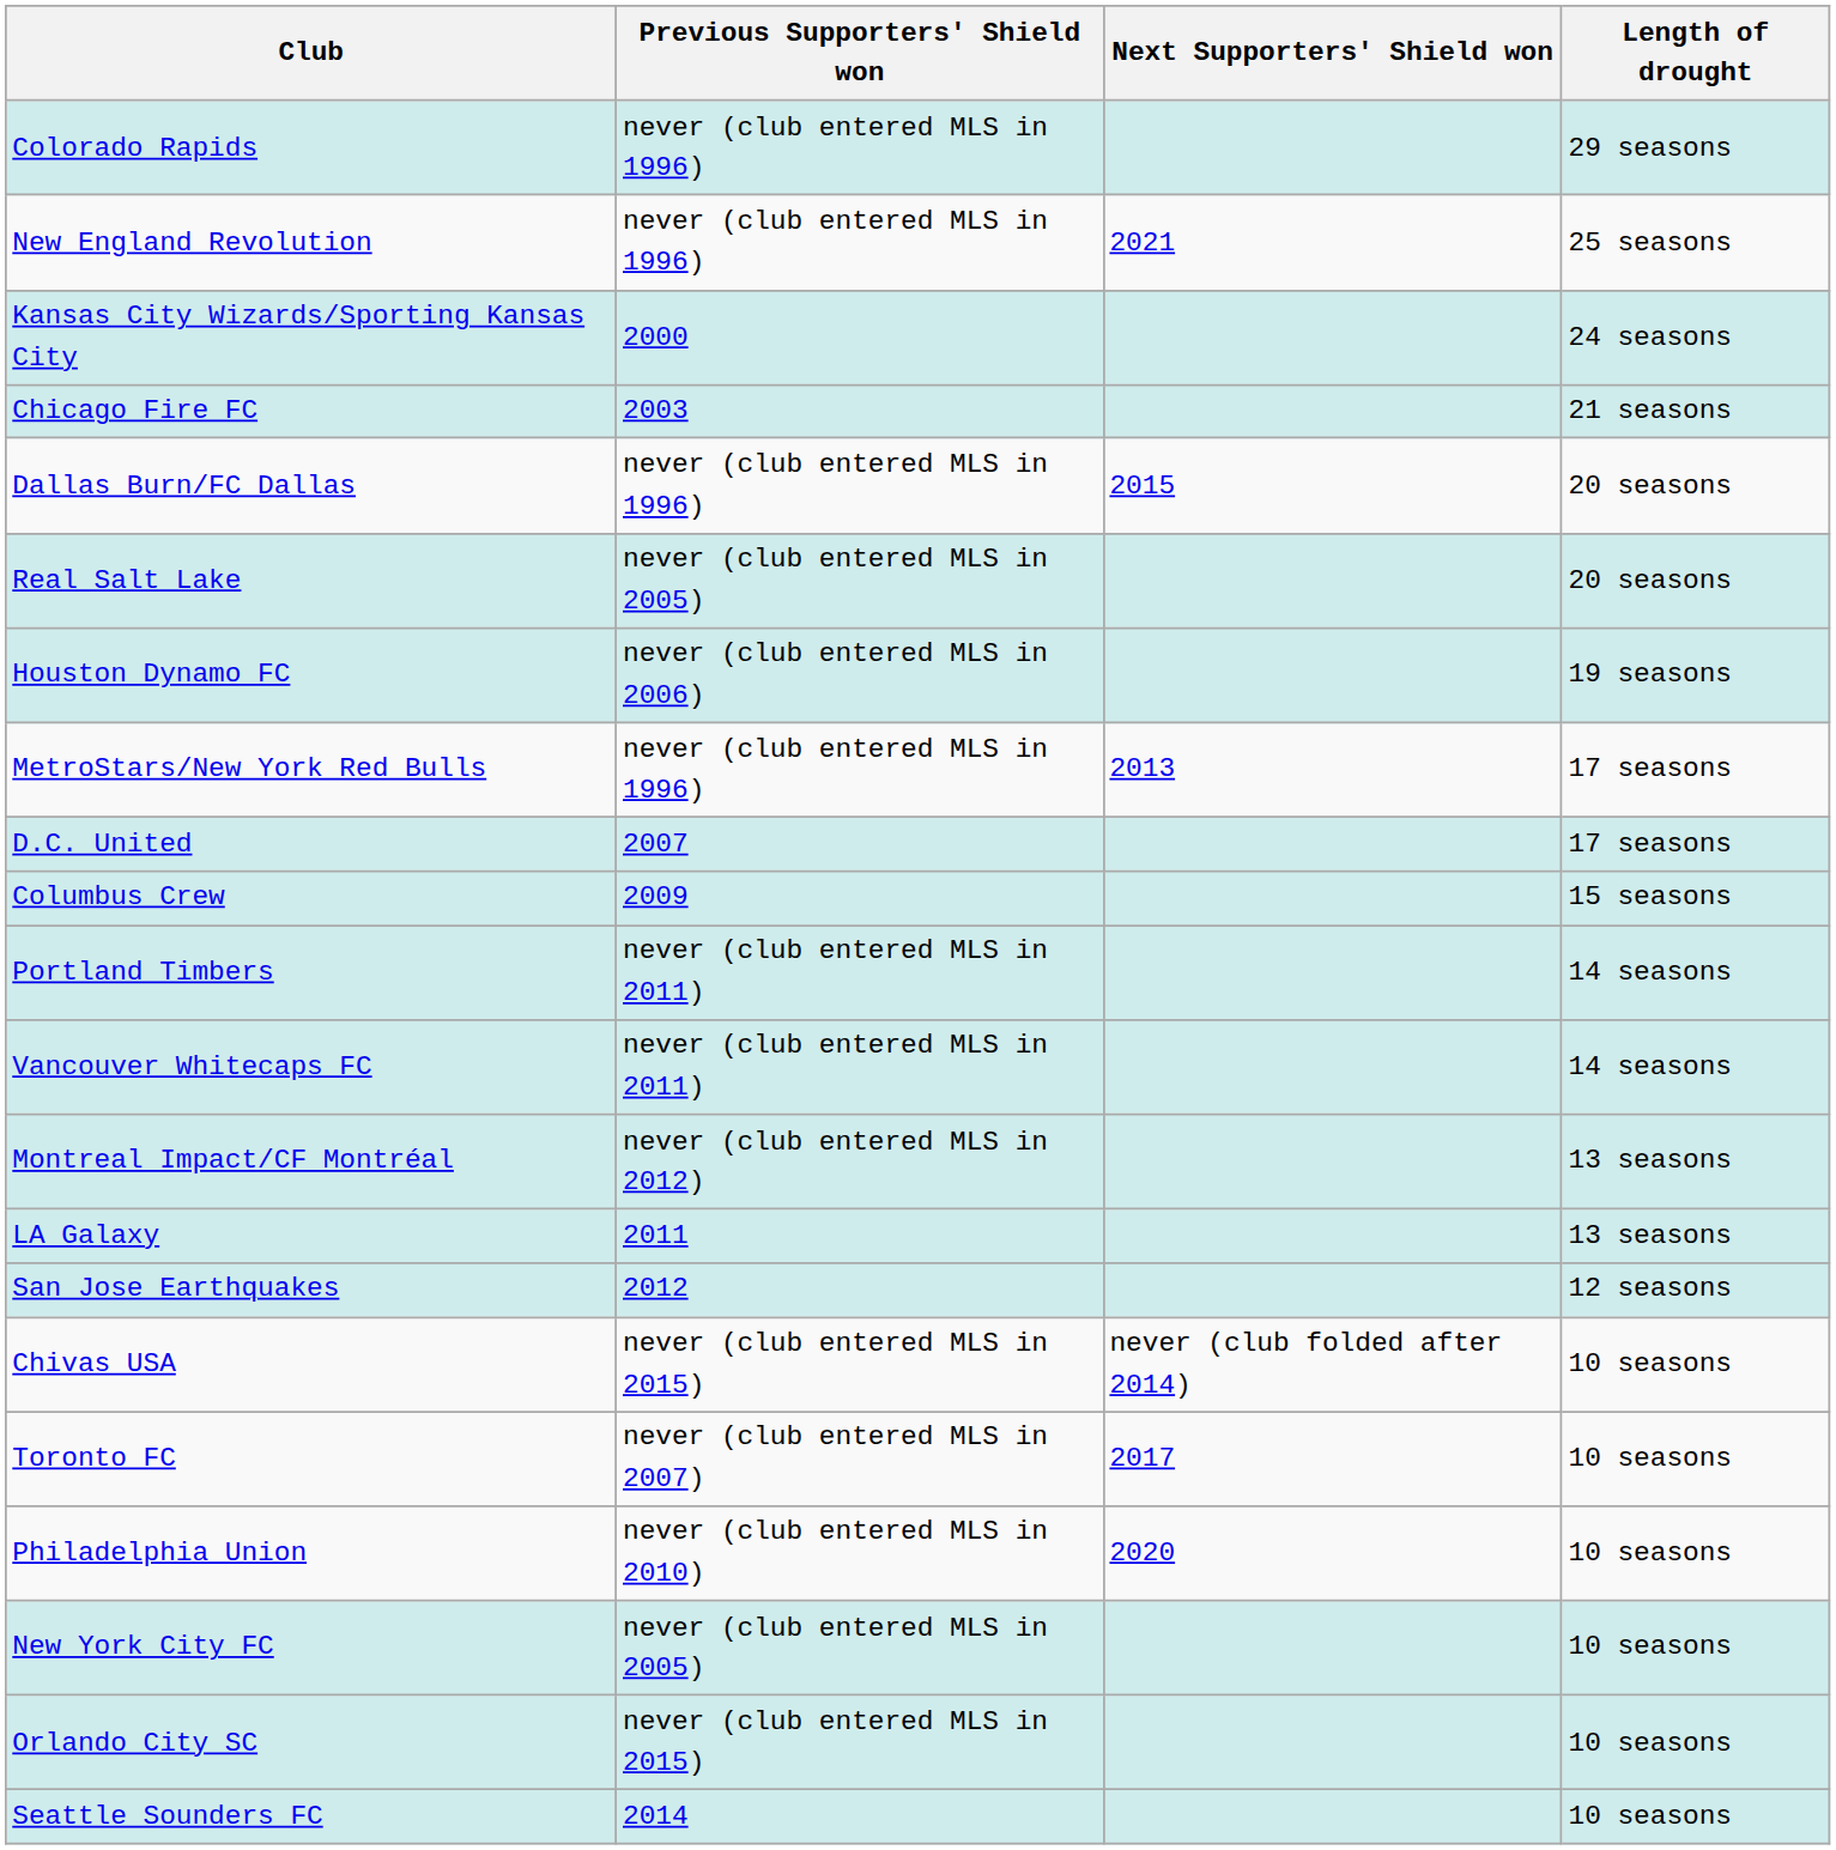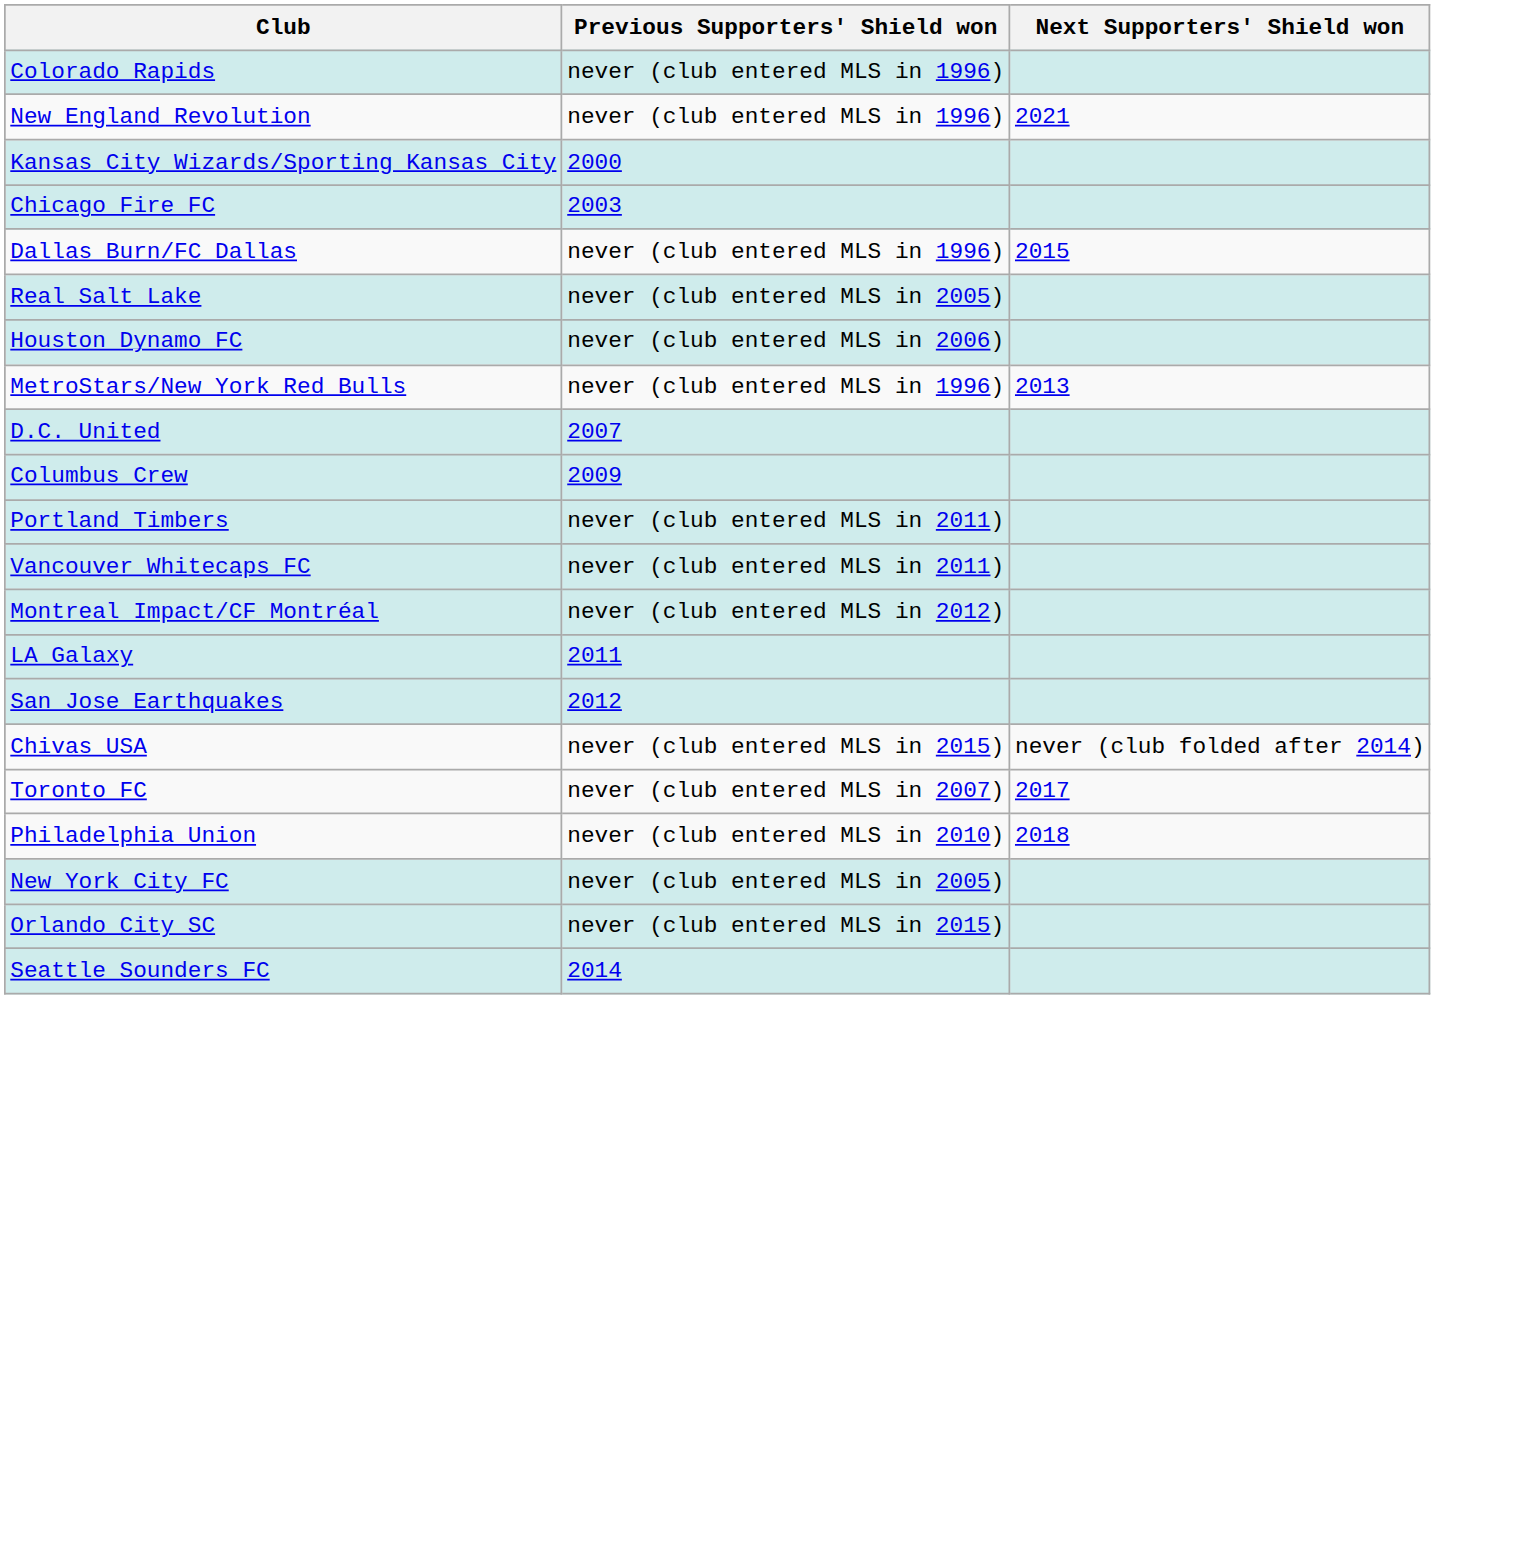 <table class="wikitable sortable" style="font-size:1.00em; line-height:1.5em;">
 <tr>
 <th>Club</th>
 <th>Previous Supporters' Shield won</th>
 <th>Next Supporters' Shield won</th>
-<th>Length of drought</th>
 </tr>
 <tr style="background:#CFECEC">
 <td align="left"><a href='#'>Colorado Rapids</a></td>
 <td>never (club entered MLS in <a href='#'>1996</a>)</td>
 <td></td>
-<td>29 seasons</td>
 </tr>
 <tr>
 <td align="left"><a href='#'>New England Revolution</a></td>
 <td>never (club entered MLS in <a href='#'>1996</a>)</td>
 <td><a href='#'>2021</a></td>
-<td>25 seasons</td>
 </tr>
 <tr style="background:#CFECEC">
 <td align="left"><a href='#'>Kansas City Wizards/Sporting Kansas City</a></td>
 <td><a href='#'>2000</a></td>
 <td></td>
-<td>24 seasons</td>
 </tr>
 <tr style="background:#CFECEC">
 <td align="left"><a href='#'>Chicago Fire FC</a></td>
 <td><a href='#'>2003</a></td>
 <td></td>
-<td>21 seasons</td>
 </tr>
 <tr>
 <td align="left"><a href='#'>Dallas Burn/FC Dallas</a></td>
 <td>never (club entered MLS in <a href='#'>1996</a>)</td>
 <td><a href='#'>2015</a></td>
-<td>20 seasons</td>
 </tr>
 <tr style="background:#CFECEC">
 <td align="left"><a href='#'>Real Salt Lake</a></td>
 <td>never (club entered MLS in <a href='#'>2005</a>)</td>
 <td></td>
-<td>20 seasons</td>
 </tr>
 <tr style="background:#CFECEC">
 <td align="left"><a href='#'>Houston Dynamo FC</a></td>
 <td>never (club entered MLS in <a href='#'>2006</a>)</td>
 <td></td>
-<td>19 seasons</td>
 </tr>
 <tr>
 <td align="left"><a href='#'>MetroStars/New York Red Bulls</a></td>
 <td>never (club entered MLS in <a href='#'>1996</a>)</td>
 <td><a href='#'>2013</a></td>
-<td>17 seasons</td>
 </tr>
 <tr style="background:#CFECEC">
 <td align="left"><a href='#'>D.C. United</a></td>
 <td><a href='#'>2007</a></td>
 <td></td>
-<td>17 seasons</td>
 </tr>
 <tr style="background:#CFECEC">
 <td align="left"><a href='#'>Columbus Crew</a></td>
 <td><a href='#'>2009</a></td>
 <td></td>
-<td>15 seasons</td>
 </tr>
 <tr style="background:#CFECEC">
 <td align="left"><a href='#'>Portland Timbers</a></td>
 <td>never (club entered MLS in <a href='#'>2011</a>)</td>
 <td></td>
-<td>14 seasons</td>
 </tr>
 <tr style="background:#CFECEC">
 <td align="left"><a href='#'>Vancouver Whitecaps FC</a></td>
 <td>never (club entered MLS in <a href='#'>2011</a>)</td>
 <td></td>
-<td>14 seasons</td>
 </tr>
 <tr style="background:#CFECEC">
 <td align="left"><a href='#'>Montreal Impact/CF Montréal</a></td>
 <td>never (club entered MLS in <a href='#'>2012</a>)</td>
 <td></td>
-<td>13 seasons</td>
 </tr>
 <tr style="background:#CFECEC">
 <td align="left"><a href='#'>LA Galaxy</a></td>
 <td><a href='#'>2011</a></td>
 <td></td>
-<td>13 seasons</td>
 </tr>
 <tr style="background:#CFECEC">
 <td align="left"><a href='#'>San Jose Earthquakes</a></td>
 <td><a href='#'>2012</a></td>
 <td></td>
-<td>12 seasons</td>
 </tr>
 <tr>
 <td align="left"><a href='#'>Chivas USA</a></td>
 <td>never (club entered MLS in <a href='#'>2015</a>)</td>
 <td>never (club folded after <a href='#'>2014</a>)</td>
-<td>10 seasons</td>
 </tr>
 <tr>
 <td align="left"><a href='#'>Toronto FC</a></td>
 <td>never (club entered MLS in <a href='#'>2007</a>)</td>
 <td><a href='#'>2017</a></td>
-<td>10 seasons</td>
 </tr>
 <tr>
 <td align="left"><a href='#'>Philadelphia Union</a></td>
 <td>never (club entered MLS in <a href='#'>2010</a>)</td>
-<td><a href='#'>2020</a></td>
-<td>10 seasons</td>
+<td><a href='#'>2018</a></td>
 </tr>
 <tr style="background:#CFECEC">
 <td align="left"><a href='#'>New York City FC</a></td>
 <td>never (club entered MLS in <a href='#'>2005</a>)</td>
 <td></td>
-<td>10 seasons</td>
 </tr>
 <tr style="background:#CFECEC">
 <td align="left"><a href='#'>Orlando City SC</a></td>
 <td>never (club entered MLS in <a href='#'>2015</a>)</td>
 <td></td>
-<td>10 seasons</td>
 </tr>
 <tr style="background:#CFECEC">
 <td align="left"><a href='#'>Seattle Sounders FC</a></td>
 <td><a href='#'>2014</a></td>
 <td></td>
-<td>10 seasons</td>
 </tr>
 </table>
